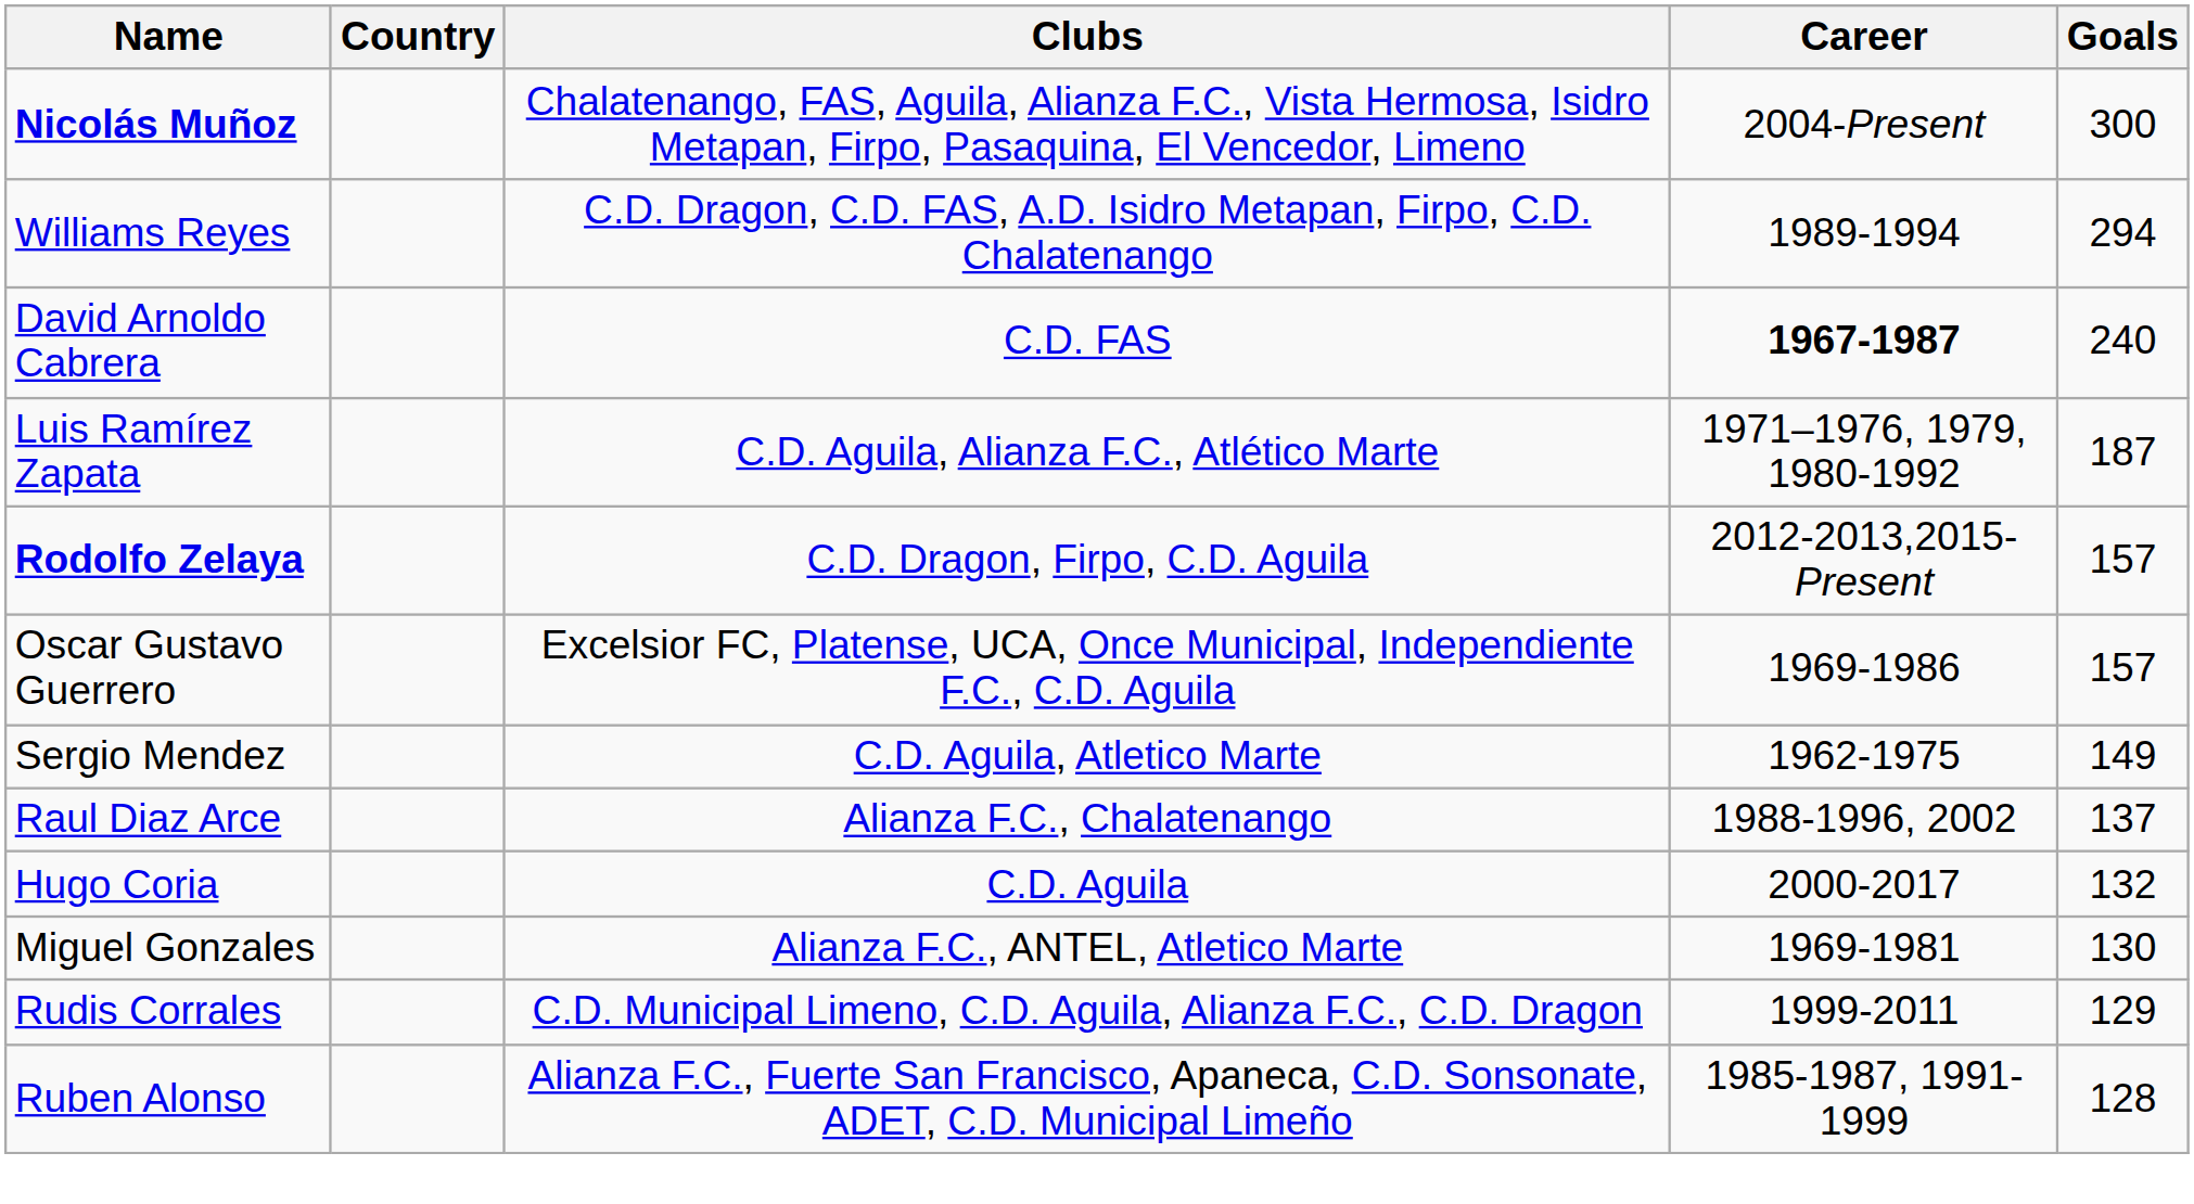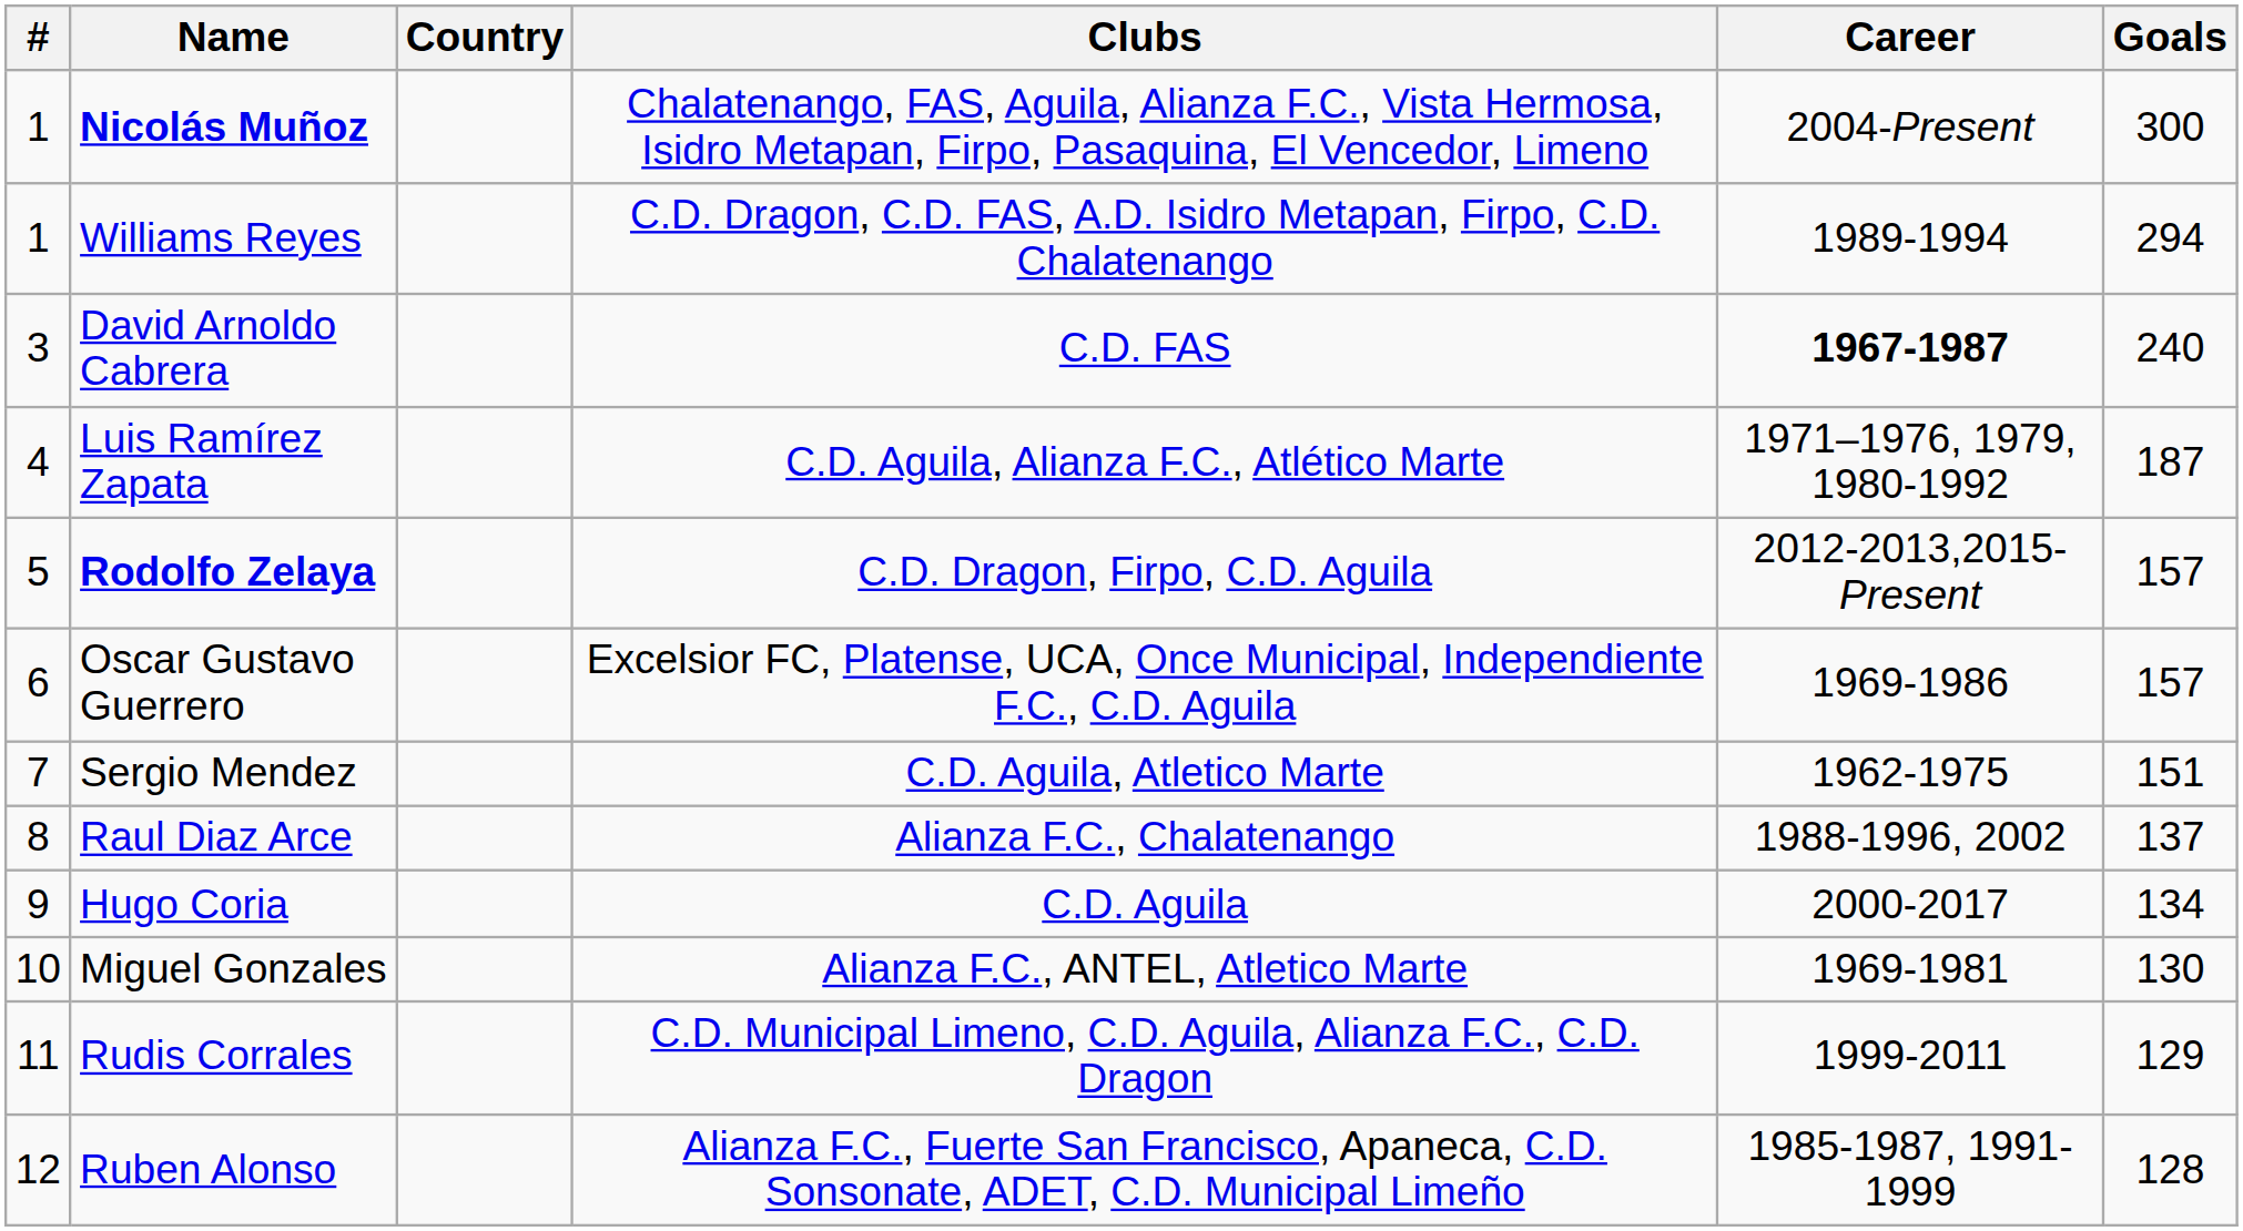 <table class="wikitable" style="text-align:center;">
 <tr>
+<th>#</th>
 <th>Name</th>
 <th>Country</th>
 <th>Clubs</th>
 <th>Career</th>
 <th>Goals</th>
 </tr>
 <tr>
+<td>1</td>
 <td align="left"><strong><a href='#'>Nicolás Muñoz</a></strong> </td>
 <td></td>
 <td><a href='#'>Chalatenango</a>, <a href='#'>FAS</a>, <a href='#'>Aguila</a>, <a href='#'>Alianza F.C.</a>, <a href='#'>Vista Hermosa</a>, <a href='#'>Isidro Metapan</a>, <a href='#'>Firpo</a>, <a href='#'>Pasaquina</a>, <a href='#'>El Vencedor</a>, <a href='#'>Limeno</a></td>
 <td>2004-<em>Present</em></td>
 <td>300</td>
 </tr>
 <tr>
+<td>1</td>
 <td style="text-align:left;"><a href='#'>Williams Reyes</a></td>
 <td> </td>
 <td><a href='#'>C.D. Dragon</a>, <a href='#'>C.D. FAS</a>, <a href='#'>A.D. Isidro Metapan</a>, <a href='#'>Firpo</a>, <a href='#'>C.D. Chalatenango</a></td>
 <td>1989-1994</td>
 <td>294</td>
 </tr>
 <tr>
+<td>3</td>
 <td style="text-align:left;"><a href='#'>David Arnoldo Cabrera</a></td>
 <td></td>
 <td><a href='#'>C.D. FAS</a></td>
 <td><strong>1967-1987</strong></td>
 <td>240</td>
 </tr>
 <tr>
+<td>4</td>
 <td align="left"><a href='#'>Luis Ramírez Zapata</a></td>
 <td></td>
 <td><a href='#'>C.D. Aguila</a>, <a href='#'>Alianza F.C.</a>, <a href='#'>Atlético Marte</a></td>
 <td>1971–1976, 1979, 1980-1992</td>
 <td>187</td>
 </tr>
 <tr>
+<td>5</td>
 <td align="left"><strong><a href='#'>Rodolfo Zelaya</a></strong></td>
 <td></td>
 <td><a href='#'>C.D. Dragon</a>, <a href='#'>Firpo</a>, <a href='#'>C.D. Aguila</a></td>
 <td>2012-2013,2015-<em>Present</em></td>
 <td>157</td>
 </tr>
 <tr>
+<td>6</td>
 <td align="left">Oscar Gustavo Guerrero</td>
 <td></td>
 <td>Excelsior FC, <a href='#'>Platense</a>, UCA, <a href='#'>Once Municipal</a>, <a href='#'>Independiente F.C.</a>, <a href='#'>C.D. Aguila</a></td>
 <td>1969-1986</td>
 <td>157</td>
 </tr>
 <tr>
+<td>7</td>
 <td align="left">Sergio Mendez</td>
 <td></td>
 <td><a href='#'>C.D. Aguila</a>, <a href='#'>Atletico Marte</a></td>
 <td>1962-1975</td>
-<td>149</td>
+<td>151</td>
 </tr>
 <tr>
+<td>8</td>
 <td align="left"><a href='#'>Raul Diaz Arce</a></td>
 <td></td>
 <td><a href='#'>Alianza F.C.</a>, <a href='#'>Chalatenango</a></td>
 <td>1988-1996, 2002</td>
 <td>137</td>
 </tr>
 <tr>
+<td>9</td>
 <td align="left"><a href='#'>Hugo Coria</a></td>
 <td></td>
 <td><a href='#'>C.D. Aguila</a></td>
 <td>2000-2017</td>
-<td>132</td>
+<td>134</td>
 </tr>
 <tr>
+<td>10</td>
 <td align="left">Miguel Gonzales</td>
 <td></td>
 <td><a href='#'>Alianza F.C.</a>, ANTEL, <a href='#'>Atletico Marte</a></td>
 <td>1969-1981</td>
 <td>130</td>
 </tr>
 <tr>
+<td>11</td>
 <td align="left"><a href='#'>Rudis Corrales</a></td>
 <td></td>
 <td><a href='#'>C.D. Municipal Limeno</a>, <a href='#'>C.D. Aguila</a>, <a href='#'>Alianza F.C.</a>, <a href='#'>C.D. Dragon</a></td>
 <td>1999-2011</td>
 <td>129</td>
 </tr>
 <tr>
+<td>12</td>
 <td align="left"><a href='#'>Ruben Alonso</a></td>
 <td></td>
 <td><a href='#'>Alianza F.C.</a>, <a href='#'>Fuerte San Francisco</a>, Apaneca, <a href='#'>C.D. Sonsonate</a>, <a href='#'>ADET</a>, <a href='#'>C.D. Municipal Limeño</a></td>
 <td>1985-1987, 1991-1999</td>
 <td>128</td>
 </tr>
 </table>
